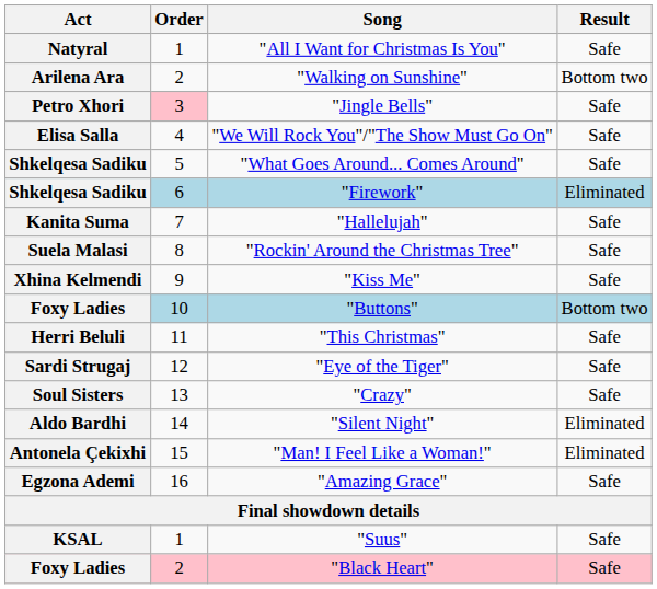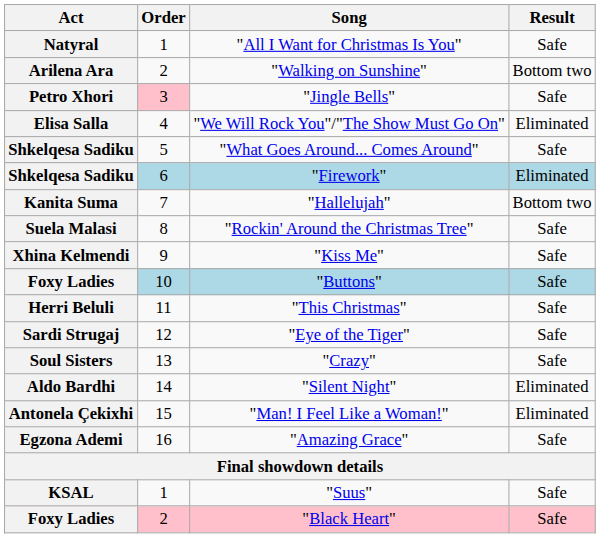 <table class="wikitable plainrowheaders" style="text-align:center;">
 <tr>
 <th scope="col">Act</th>
 <th scope="col">Order</th>
 <th scope="col">Song</th>
 <th scope="col">Result</th>
 </tr>
 <tr>
 <th scope="row">Natyral</th>
 <td>1</td>
 <td>"<a href='#'>All I Want for Christmas Is You</a>"</td>
 <td>Safe</td>
 </tr>
 <tr>
 <th scope="row">Arilena Ara</th>
 <td>2</td>
 <td>"<a href='#'>Walking on Sunshine</a>"</td>
 <td>Bottom two</td>
 </tr>
 <tr>
 <th scope="row">Petro Xhori</th>
 <td style="background: pink;">3</td>
 <td>"<a href='#'>Jingle Bells</a>"</td>
 <td>Safe</td>
 </tr>
 <tr>
 <th scope="row">Elisa Salla</th>
 <td>4</td>
 <td>"<a href='#'>We Will Rock You</a>"/"<a href='#'>The Show Must Go On</a>"</td>
-<td>Safe</td>
+<td>Eliminated</td>
 </tr>
 <tr>
 <th scope="row">Shkelqesa Sadiku</th>
 <td>5</td>
 <td>"<a href='#'>What Goes Around... Comes Around</a>"</td>
 <td>Safe</td>
 </tr>
 <tr style="background:lightblue;">
 <th scope="row">Shkelqesa Sadiku</th>
 <td>6</td>
 <td>"<a href='#'>Firework</a>"</td>
 <td>Eliminated</td>
 </tr>
 <tr>
 <th scope="row">Kanita Suma</th>
 <td>7</td>
 <td>"<a href='#'>Hallelujah</a>"</td>
-<td>Safe</td>
+<td>Bottom two</td>
 </tr>
 <tr>
 <th scope="row">Suela Malasi</th>
 <td>8</td>
 <td>"<a href='#'>Rockin' Around the Christmas Tree</a>"</td>
 <td>Safe</td>
 </tr>
 <tr>
 <th scope="row">Xhina Kelmendi</th>
 <td>9</td>
 <td>"<a href='#'>Kiss Me</a>"</td>
 <td>Safe</td>
 </tr>
 <tr style="background:lightblue;">
 <th scope="row">Foxy Ladies</th>
 <td>10</td>
 <td>"<a href='#'>Buttons</a>"</td>
-<td>Bottom two</td>
+<td>Safe</td>
 </tr>
 <tr>
 <th scope="row">Herri Beluli</th>
 <td>11</td>
 <td>"<a href='#'>This Christmas</a>"</td>
 <td>Safe</td>
 </tr>
 <tr>
 <th scope="row">Sardi Strugaj</th>
 <td>12</td>
 <td>"<a href='#'>Eye of the Tiger</a>"</td>
 <td>Safe</td>
 </tr>
 <tr>
 <th scope="row">Soul Sisters</th>
 <td>13</td>
 <td>"<a href='#'>Crazy</a>"</td>
 <td>Safe</td>
 </tr>
 <tr>
 <th scope="row">Aldo Bardhi</th>
 <td>14</td>
 <td>"<a href='#'>Silent Night</a>"</td>
 <td>Eliminated</td>
 </tr>
 <tr>
 <th scope="row">Antonela Çekixhi</th>
 <td>15</td>
 <td>"<a href='#'>Man! I Feel Like a Woman!</a>"</td>
 <td>Eliminated</td>
 </tr>
 <tr>
 <th scope="row">Egzona Ademi</th>
 <td>16</td>
 <td>"<a href='#'>Amazing Grace</a>"</td>
 <td>Safe</td>
 </tr>
 <tr>
 <th colspan="5">Final showdown details</th>
 </tr>
 <tr>
 <th scope="row">KSAL</th>
 <td>1</td>
 <td>"<a href='#'>Suus</a>"</td>
 <td>Safe</td>
 </tr>
 <tr style="background:pink;">
 <th scope="row">Foxy Ladies</th>
 <td>2</td>
 <td>"<a href='#'>Black Heart</a>"</td>
 <td>Safe</td>
 </tr>
 </table>
